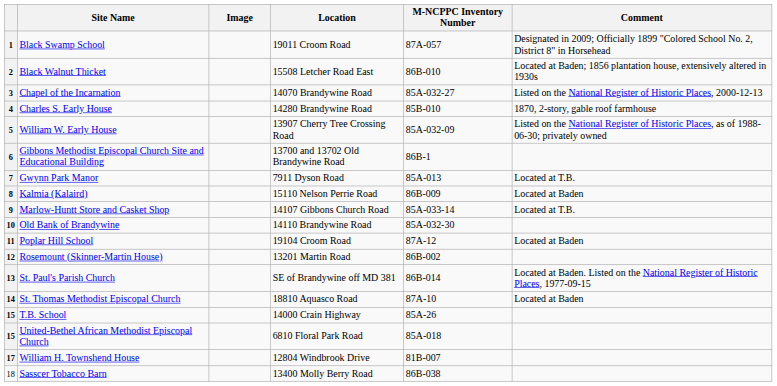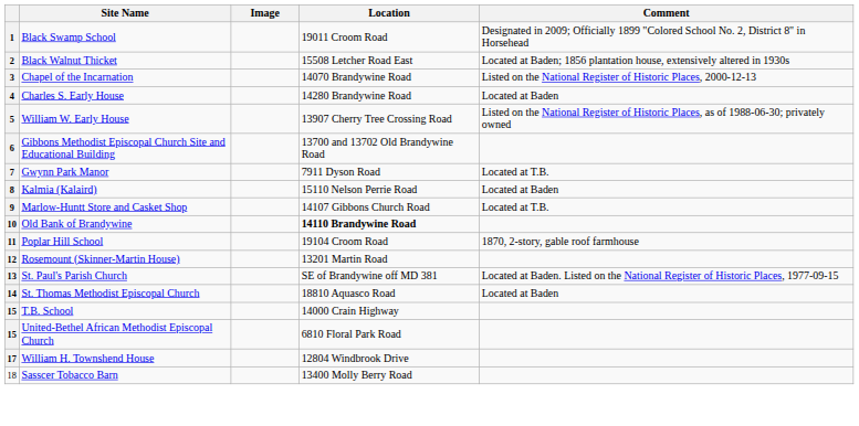 <table class="wikitable sortable" style="width:98%">
 <tr>
 <th></th>
 <th width = 25% ><strong>Site Name</strong></th>
 <th width = 8% class="unsortable" ><strong>Image</strong></th>
 <th><strong>Location</strong></th>
-<th class="unsortable" ><strong>M-NCPPC Inventory Number</strong></th>
 <th class="unsortable" ><strong>Comment</strong></th>
 </tr>
 <tr ->
 <th><small>1</small></th>
 <td><a href='#'>Black Swamp School</a></td>
 <td></td>
 <td>19011 Croom Road</td>
-<td>87A-057</td>
 <td>Designated in 2009; Officially 1899 "Colored School No. 2, District 8" in Horsehead</td>
 </tr>
 <tr ->
 <th><small>2</small></th>
 <td><a href='#'>Black Walnut Thicket</a></td>
 <td></td>
 <td>15508 Letcher Road East</td>
-<td>86B-010</td>
 <td>Located at Baden; 1856 plantation house, extensively altered in 1930s</td>
 </tr>
 <tr ->
 <th><small>3</small></th>
 <td><a href='#'>Chapel of the Incarnation</a></td>
 <td></td>
 <td>14070 Brandywine Road</td>
-<td>85A-032-27</td>
 <td>Listed on the <a href='#'>National Register of Historic Places</a>, 2000-12-13</td>
 </tr>
 <tr ->
 <th><small>4</small></th>
 <td><a href='#'>Charles S. Early House</a></td>
 <td></td>
 <td>14280 Brandywine Road</td>
-<td>85B-010</td>
-<td>1870, 2-story, gable roof farmhouse</td>
+<td>Located at Baden</td>
 </tr>
 <tr ->
 <th><small>5</small></th>
 <td><a href='#'>William W. Early House</a></td>
 <td></td>
 <td>13907 Cherry Tree Crossing Road</td>
-<td>85A-032-09</td>
 <td>Listed on the <a href='#'>National Register of Historic Places</a>, as of 1988-06-30; privately owned</td>
 </tr>
 <tr ->
 <th><small>6</small></th>
 <td><a href='#'>Gibbons Methodist Episcopal Church Site and Educational Building</a></td>
 <td></td>
 <td>13700 and 13702 Old Brandywine Road</td>
-<td>86B-1</td>
 <td></td>
 </tr>
 <tr ->
 <th><small>7</small></th>
 <td><a href='#'>Gwynn Park Manor</a></td>
 <td></td>
 <td>7911 Dyson Road</td>
-<td>85A-013</td>
 <td>Located at T.B.</td>
 </tr>
 <tr ->
 <th><small>8</small></th>
 <td><a href='#'>Kalmia (Kalaird)</a></td>
 <td></td>
 <td>15110 Nelson Perrie Road</td>
-<td>86B-009</td>
 <td>Located at Baden</td>
 </tr>
 <tr ->
 <th><small>9</small></th>
 <td><a href='#'>Marlow-Huntt Store and Casket Shop</a></td>
 <td></td>
 <td>14107 Gibbons Church Road</td>
-<td>85A-033-14</td>
 <td>Located at T.B.</td>
 </tr>
 <tr ->
 <th><small>10</small></th>
 <td><a href='#'>Old Bank of Brandywine</a></td>
 <td></td>
-<td>14110 Brandywine Road</td>
-<td>85A-032-30</td>
+<td><strong>14110 Brandywine Road</strong></td>
 <td></td>
 </tr>
 <tr ->
 <th><small>11</small></th>
 <td><a href='#'>Poplar Hill School</a></td>
 <td></td>
 <td>19104 Croom Road</td>
-<td>87A-12</td>
-<td>Located at Baden</td>
+<td>1870, 2-story, gable roof farmhouse</td>
 </tr>
 <tr ->
 <th><small>12</small></th>
 <td><a href='#'>Rosemount (Skinner-Martin House)</a></td>
 <td></td>
 <td>13201 Martin Road</td>
-<td>86B-002</td>
 <td></td>
 </tr>
 <tr ->
 <th><small>13</small></th>
 <td><a href='#'>St. Paul's Parish Church</a></td>
 <td></td>
 <td>SE of Brandywine off MD 381</td>
-<td>86B-014</td>
 <td>Located at Baden. Listed on the <a href='#'>National Register of Historic Places</a>, 1977-09-15</td>
 </tr>
 <tr ->
 <th><small>14</small></th>
 <td><a href='#'>St. Thomas Methodist Episcopal Church</a></td>
 <td></td>
 <td>18810 Aquasco Road</td>
-<td>87A-10</td>
 <td>Located at Baden</td>
 </tr>
 <tr ->
 <th><small>15</small></th>
 <td><a href='#'>T.B. School</a></td>
 <td></td>
 <td>14000 Crain Highway</td>
-<td>85A-26</td>
 <td></td>
 </tr>
 <tr ->
 <th><small>15</small></th>
 <td><a href='#'>United-Bethel African Methodist Episcopal Church</a></td>
 <td></td>
 <td>6810 Floral Park Road</td>
-<td>85A-018</td>
 <td></td>
 </tr>
 <tr ->
 <th><small>17</small></th>
 <td><a href='#'>William H. Townshend House</a></td>
 <td></td>
 <td>12804 Windbrook Drive</td>
-<td>81B-007</td>
 <td></td>
 </tr>
 <tr ->
 <td><small>18</small></td>
 <td><a href='#'>Sasscer Tobacco Barn</a></td>
 <td></td>
 <td>13400 Molly Berry Road</td>
-<td>86B-038</td>
 <td></td>
 </tr>
 </table>
